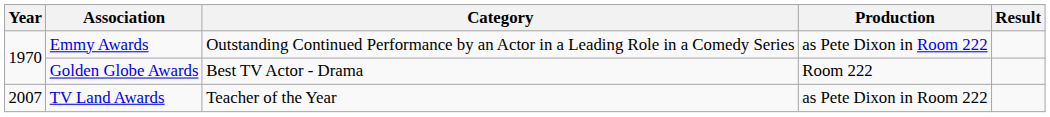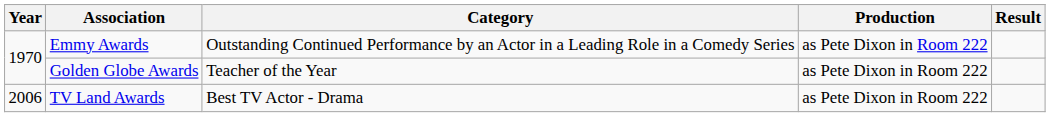 <table class="wikitable sortable">
 <tr>
 <th>Year</th>
 <th>Association</th>
 <th>Category</th>
 <th>Production</th>
 <th>Result</th>
 </tr>
 <tr>
 <td rowspan="2">1970</td>
 <td><a href='#'>Emmy Awards</a></td>
 <td>Outstanding Continued Performance by an Actor in a Leading Role in a Comedy Series</td>
 <td>as Pete Dixon in <a href='#'>Room 222</a></td>
 <td></td>
 </tr>
 <tr>
 <td><a href='#'>Golden Globe Awards</a></td>
-<td>Best TV Actor - Drama</td>
-<td>Room 222</td>
-<td></td>
-</tr>
-<tr>
-<td>2007</td>
-<td><a href='#'>TV Land Awards</a></td>
 <td>Teacher of the Year</td>
 <td>as Pete Dixon in Room 222</td>
 <td></td>
 </tr>
+<tr>
+<td>2006</td>
+<td><a href='#'>TV Land Awards</a></td>
+<td>Best TV Actor - Drama</td>
+<td>as Pete Dixon in Room 222</td>
+<td></td>
+</tr>
 </table>
